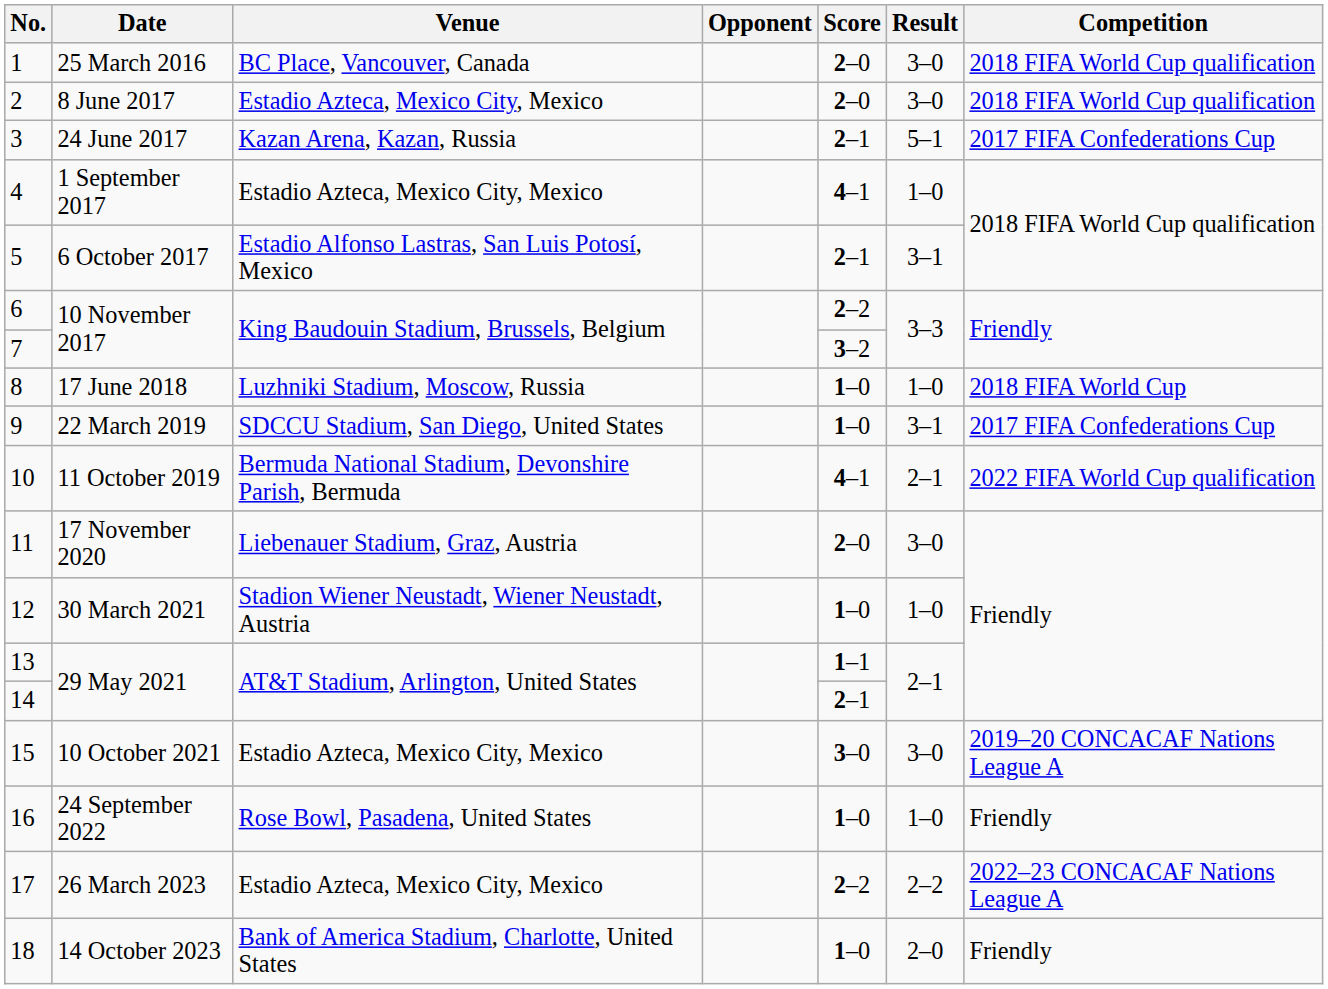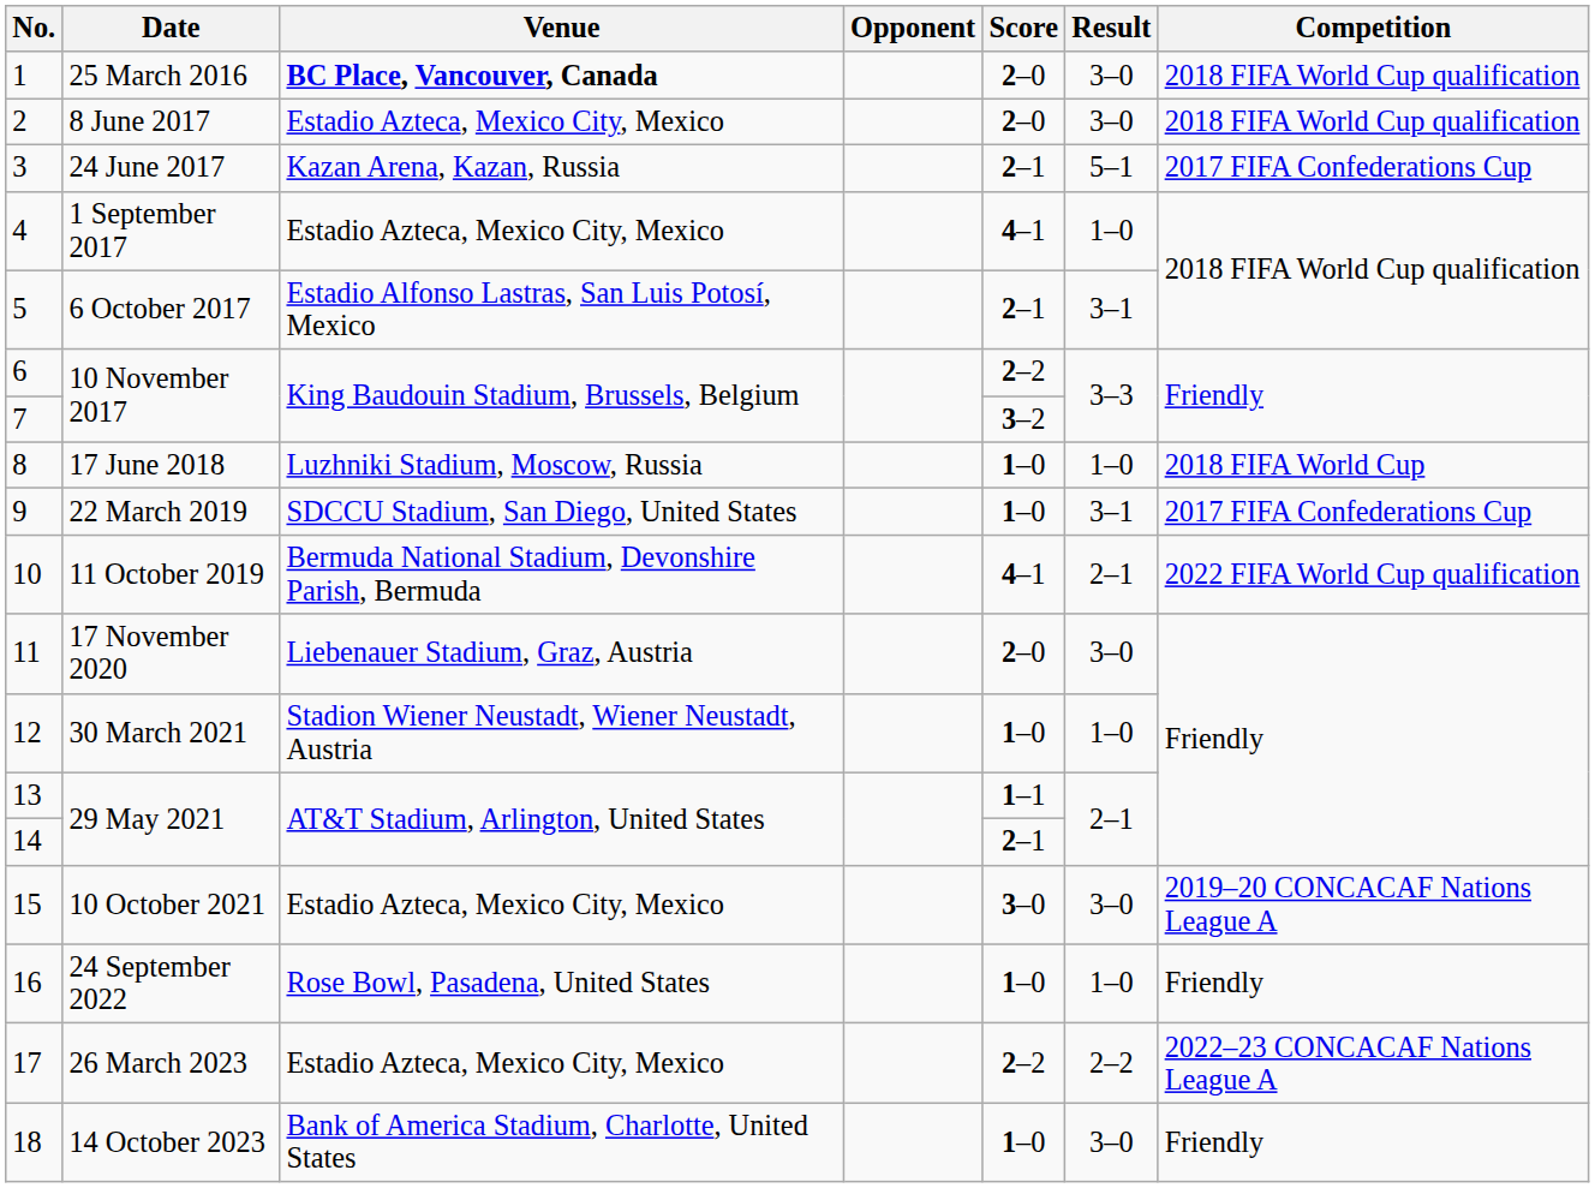 <table class="wikitable plainrowheaders sortable">
 <tr>
 <th>No.</th>
 <th>Date</th>
 <th>Venue</th>
 <th>Opponent</th>
 <th>Score</th>
 <th>Result</th>
 <th>Competition</th>
 </tr>
 <tr>
 <td>1</td>
 <td>25 March 2016</td>
-<td><a href='#'>BC Place</a>, <a href='#'>Vancouver</a>, Canada</td>
+<td><strong><a href='#'>BC Place</a>, <a href='#'>Vancouver</a>, Canada</strong></td>
 <td></td>
 <td style="text-align:center"><strong>2</strong>–0</td>
 <td style="text-align:center">3–0</td>
 <td><a href='#'>2018 FIFA World Cup qualification</a></td>
 </tr>
 <tr>
 <td>2</td>
 <td>8 June 2017</td>
 <td><a href='#'>Estadio Azteca</a>, <a href='#'>Mexico City</a>, Mexico</td>
 <td></td>
 <td style="text-align:center"><strong>2</strong>–0</td>
 <td style="text-align:center">3–0</td>
 <td><a href='#'>2018 FIFA World Cup qualification</a></td>
 </tr>
 <tr>
 <td>3</td>
 <td>24 June 2017</td>
 <td><a href='#'>Kazan Arena</a>, <a href='#'>Kazan</a>, Russia</td>
 <td></td>
 <td style="text-align:center"><strong>2</strong>–1</td>
 <td style="text-align:center">5–1</td>
 <td><a href='#'>2017 FIFA Confederations Cup</a></td>
 </tr>
 <tr>
 <td>4</td>
 <td>1 September 2017</td>
 <td>Estadio Azteca, Mexico City, Mexico</td>
 <td></td>
 <td style="text-align:center"><strong>4</strong>–1</td>
 <td style="text-align:center">1–0</td>
 <td rowspan=2>2018 FIFA World Cup qualification</td>
 </tr>
 <tr>
 <td>5</td>
 <td>6 October 2017</td>
 <td><a href='#'>Estadio Alfonso Lastras</a>, <a href='#'>San Luis Potosí</a>, Mexico</td>
 <td></td>
 <td style="text-align:center"><strong>2</strong>–1</td>
 <td style="text-align:center">3–1</td>
 </tr>
 <tr>
 <td>6</td>
 <td rowspan="2">10 November 2017</td>
 <td rowspan="2"><a href='#'>King Baudouin Stadium</a>, <a href='#'>Brussels</a>, Belgium</td>
 <td rowspan="2"></td>
 <td style="text-align:center"><strong>2</strong>–2</td>
 <td rowspan="2" style="text-align:center">3–3</td>
 <td rowspan="2"><a href='#'>Friendly</a></td>
 </tr>
 <tr>
 <td>7</td>
 <td style="text-align:center"><strong>3</strong>–2</td>
 </tr>
 <tr>
 <td>8</td>
 <td>17 June 2018</td>
 <td><a href='#'>Luzhniki Stadium</a>, <a href='#'>Moscow</a>, Russia</td>
 <td></td>
 <td style="text-align:center"><strong>1</strong>–0</td>
 <td style="text-align:center">1–0</td>
 <td><a href='#'>2018 FIFA World Cup</a></td>
 </tr>
 <tr>
 <td>9</td>
 <td>22 March 2019</td>
 <td><a href='#'>SDCCU Stadium</a>, <a href='#'>San Diego</a>, United States</td>
 <td></td>
 <td style="text-align:center"><strong>1</strong>–0</td>
 <td style="text-align:center">3–1</td>
 <td><a href='#'>2017 FIFA Confederations Cup</a></td>
 </tr>
 <tr>
 <td>10</td>
 <td>11 October 2019</td>
 <td><a href='#'>Bermuda National Stadium</a>, <a href='#'>Devonshire Parish</a>, Bermuda</td>
 <td></td>
 <td style="text-align:center"><strong>4</strong>–1</td>
 <td style="text-align:center">2–1</td>
 <td><a href='#'>2022 FIFA World Cup qualification</a></td>
 </tr>
 <tr>
 <td>11</td>
 <td>17 November 2020</td>
 <td><a href='#'>Liebenauer Stadium</a>, <a href='#'>Graz</a>, Austria</td>
 <td></td>
 <td style="text-align:center"><strong>2</strong>–0</td>
 <td style="text-align:center">3–0</td>
 <td rowspan="4">Friendly</td>
 </tr>
 <tr>
 <td>12</td>
 <td>30 March 2021</td>
 <td><a href='#'>Stadion Wiener Neustadt</a>, <a href='#'>Wiener Neustadt</a>, Austria</td>
 <td></td>
 <td style="text-align:center"><strong>1</strong>–0</td>
 <td style="text-align:center">1–0</td>
 </tr>
 <tr>
 <td>13</td>
 <td rowspan="2">29 May 2021</td>
 <td rowspan="2"><a href='#'>AT&T Stadium</a>, <a href='#'>Arlington</a>, United States</td>
 <td rowspan="2"></td>
 <td style="text-align:center"><strong>1</strong>–1</td>
 <td rowspan="2" style="text-align:center">2–1</td>
 </tr>
 <tr>
 <td>14</td>
 <td style="text-align:center"><strong>2</strong>–1</td>
 </tr>
 <tr>
 <td>15</td>
 <td>10 October 2021</td>
 <td>Estadio Azteca, Mexico City, Mexico</td>
 <td></td>
 <td style="text-align:center"><strong>3</strong>–0</td>
 <td style="text-align:center">3–0</td>
 <td><a href='#'>2019–20 CONCACAF Nations League A</a></td>
 </tr>
 <tr>
 <td>16</td>
 <td>24 September 2022</td>
 <td><a href='#'>Rose Bowl</a>, <a href='#'>Pasadena</a>, United States</td>
 <td></td>
 <td style="text-align:center"><strong>1</strong>–0</td>
 <td style="text-align:center">1–0</td>
 <td>Friendly</td>
 </tr>
 <tr>
 <td>17</td>
 <td>26 March 2023</td>
 <td>Estadio Azteca, Mexico City, Mexico</td>
 <td></td>
 <td style="text-align:center"><strong>2</strong>–2</td>
 <td style="text-align:center">2–2</td>
 <td><a href='#'>2022–23 CONCACAF Nations League A</a></td>
 </tr>
 <tr>
 <td>18</td>
 <td>14 October 2023</td>
 <td><a href='#'>Bank of America Stadium</a>, <a href='#'>Charlotte</a>, United States</td>
 <td></td>
 <td style="text-align:center"><strong>1</strong>–0</td>
-<td style="text-align:center">2–0</td>
+<td style="text-align:center">3–0</td>
 <td>Friendly</td>
 </tr>
 </table>
